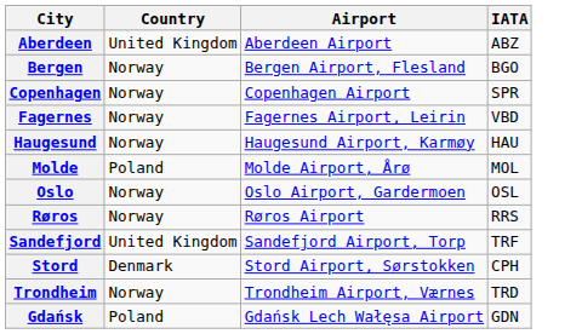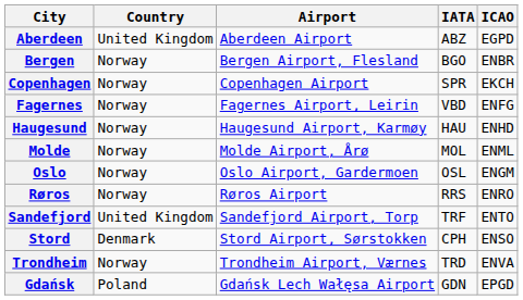 <table class="wikitable plainrowheaders sortable">
 <tr>
 <th scope=col>City</th>
 <th scope=col>Country</th>
 <th scope=col>Airport</th>
 <th scope=col>IATA</th>
+<th scope=col>ICAO</th>
 </tr>
 <tr>
 <th scope=row><a href='#'>Aberdeen</a></th>
 <td>United Kingdom</td>
 <td><a href='#'>Aberdeen Airport</a></td>
 <td>ABZ</td>
+<td>EGPD</td>
 </tr>
 <tr>
 <th scope=row><a href='#'>Bergen</a></th>
 <td>Norway</td>
 <td><a href='#'>Bergen Airport, Flesland</a></td>
 <td>BGO</td>
+<td>ENBR</td>
 </tr>
 <tr>
 <th scope=row><a href='#'>Copenhagen</a></th>
 <td>Norway</td>
 <td><a href='#'>Copenhagen Airport</a></td>
 <td>SPR</td>
+<td>EKCH</td>
 </tr>
 <tr>
 <th scope=row><a href='#'>Fagernes</a></th>
 <td>Norway</td>
 <td><a href='#'>Fagernes Airport, Leirin</a></td>
 <td>VBD</td>
+<td>ENFG</td>
 </tr>
 <tr>
 <th scope=row><a href='#'>Haugesund</a></th>
 <td>Norway</td>
 <td><a href='#'>Haugesund Airport, Karmøy</a></td>
 <td>HAU</td>
+<td>ENHD</td>
 </tr>
 <tr>
 <th scope=row><a href='#'>Molde</a></th>
-<td>Poland</td>
+<td>Norway</td>
 <td><a href='#'>Molde Airport, Årø</a></td>
 <td>MOL</td>
+<td>ENML</td>
 </tr>
 <tr>
 <th scope=row><a href='#'>Oslo</a></th>
 <td>Norway</td>
 <td><a href='#'>Oslo Airport, Gardermoen</a></td>
 <td>OSL</td>
+<td>ENGM</td>
 </tr>
 <tr>
 <th scope=row><a href='#'>Røros</a></th>
 <td>Norway</td>
 <td><a href='#'>Røros Airport</a></td>
 <td>RRS</td>
+<td>ENRO</td>
 </tr>
 <tr>
 <th scope=row><a href='#'>Sandefjord</a></th>
 <td>United Kingdom</td>
 <td><a href='#'>Sandefjord Airport, Torp</a></td>
 <td>TRF</td>
+<td>ENTO</td>
 </tr>
 <tr>
 <th scope=row><a href='#'>Stord</a></th>
 <td>Denmark</td>
 <td><a href='#'>Stord Airport, Sørstokken</a></td>
 <td>CPH</td>
+<td>ENSO</td>
 </tr>
 <tr>
 <th scope=row><a href='#'>Trondheim</a></th>
 <td>Norway</td>
 <td><a href='#'>Trondheim Airport, Værnes</a></td>
 <td>TRD</td>
+<td>ENVA</td>
 </tr>
 <tr>
 <th scope=row><a href='#'>Gdańsk</a></th>
 <td>Poland</td>
 <td><a href='#'>Gdańsk Lech Wałęsa Airport</a></td>
 <td>GDN</td>
+<td>EPGD</td>
 </tr>
 </table>
